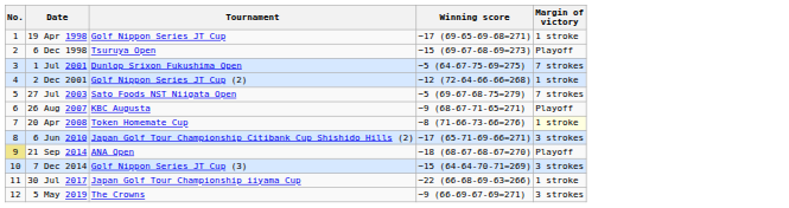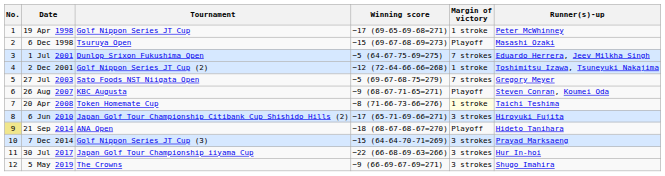 <table class="wikitable" style="font-size:95%;">
 <tr>
 <th>No.</th>
 <th>Date</th>
 <th>Tournament</th>
 <th>Winning score</th>
 <th>Margin of<br>victory</th>
+<th>Runner(s)-up</th>
 </tr>
 <tr>
 <td align=center>1</td>
 <td align=right>19 Apr <a href='#'>1998</a></td>
 <td><a href='#'>Golf Nippon Series JT Cup</a></td>
 <td>−17 (69-65-69-68=271)</td>
 <td>1 stroke</td>
+<td> <a href='#'>Peter McWhinney</a></td>
 </tr>
 <tr>
 <td align=center>2</td>
 <td align=right>6 Dec 1998</td>
 <td><a href='#'>Tsuruya Open</a></td>
 <td>−15 (69-67-68-69=273)</td>
 <td>Playoff</td>
+<td> <a href='#'>Masashi Ozaki</a></td>
 </tr>
 <tr style="background:#D6E8FF;">
 <td align=center>3</td>
 <td align=right>1 Jul <a href='#'>2001</a></td>
 <td><a href='#'>Dunlop Srixon Fukushima Open</a></td>
 <td>−5 (64-67-75-69=275)</td>
 <td>7 strokes</td>
+<td> <a href='#'>Eduardo Herrera</a>,  <a href='#'>Jeev Milkha Singh</a></td>
 </tr>
 <tr style="background:#D6E8FF;">
 <td align=center>4</td>
 <td align=right>2 Dec 2001</td>
 <td><a href='#'>Golf Nippon Series JT Cup</a> (2)</td>
 <td>−12 (72-64-66-66=268)</td>
 <td>1 stroke</td>
+<td> <a href='#'>Toshimitsu Izawa</a>,  <a href='#'>Tsuneyuki Nakajima</a></td>
 </tr>
 <tr>
 <td align=center>5</td>
 <td align=right>27 Jul <a href='#'>2003</a></td>
 <td><a href='#'>Sato Foods NST Niigata Open</a></td>
 <td>−5 (69-67-68-75=279)</td>
 <td>7 strokes</td>
+<td> <a href='#'>Gregory Meyer</a></td>
 </tr>
 <tr>
 <td align=center>6</td>
 <td align=right>26 Aug <a href='#'>2007</a></td>
 <td><a href='#'>KBC Augusta</a></td>
 <td>−9 (68-67-71-65=271)</td>
 <td>Playoff</td>
+<td> <a href='#'>Steven Conran</a>,  <a href='#'>Koumei Oda</a></td>
 </tr>
 <tr>
 <td align=center>7</td>
 <td align=right>20 Apr <a href='#'>2008</a></td>
 <td><a href='#'>Token Homemate Cup</a></td>
 <td>−8 (71-66-73-66=276)</td>
 <td style="background: lightyellow;">1 stroke</td>
+<td> <a href='#'>Taichi Teshima</a></td>
 </tr>
 <tr style="background:#D6E8FF;">
 <td align=center>8</td>
 <td align=right>6 Jun <a href='#'>2010</a></td>
 <td><a href='#'>Japan Golf Tour Championship Citibank Cup Shishido Hills</a> (2)</td>
 <td>−17 (65-71-69-66=271)</td>
 <td>3 strokes</td>
+<td> <a href='#'>Hiroyuki Fujita</a></td>
 </tr>
 <tr>
 <td align=center style="background: khaki;">9</td>
 <td align=right>21 Sep <a href='#'>2014</a></td>
 <td><a href='#'>ANA Open</a></td>
 <td>−18 (68-67-68-67=270)</td>
 <td>Playoff</td>
+<td> <a href='#'>Hideto Tanihara</a></td>
 </tr>
 <tr style="background:#D6E8FF;">
 <td align=center>10</td>
 <td align=right>7 Dec 2014</td>
 <td><a href='#'>Golf Nippon Series JT Cup</a> (3)</td>
 <td>−15 (64-64-70-71=269)</td>
 <td>3 strokes</td>
+<td> <a href='#'>Prayad Marksaeng</a></td>
 </tr>
 <tr>
 <td align=center>11</td>
 <td align=right>30 Jul <a href='#'>2017</a></td>
 <td><a href='#'>Japan Golf Tour Championship iiyama Cup</a></td>
 <td>−22 (66-68-69-63=266)</td>
-<td>1 stroke</td>
+<td>3 strokes</td>
+<td> <a href='#'>Hur In-hoi</a></td>
 </tr>
 <tr>
 <td align=center>12</td>
 <td align=right>5 May <a href='#'>2019</a></td>
 <td><a href='#'>The Crowns</a></td>
 <td>−9 (66-69-67-69=271)</td>
 <td>3 strokes</td>
+<td> <a href='#'>Shugo Imahira</a></td>
 </tr>
 </table>
